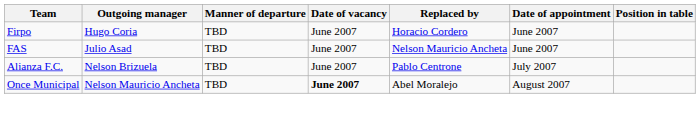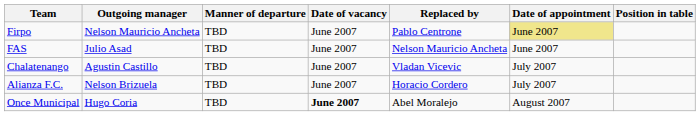 <table class="wikitable">
 <tr>
 <th>Team</th>
 <th>Outgoing manager</th>
 <th>Manner of departure</th>
 <th>Date of vacancy</th>
 <th>Replaced by</th>
 <th>Date of appointment</th>
 <th>Position in table</th>
 </tr>
 <tr>
 <td><a href='#'>Firpo</a></td>
-<td> <a href='#'>Hugo Coria</a></td>
+<td> <a href='#'>Nelson Mauricio Ancheta</a></td>
 <td>TBD</td>
 <td>June 2007</td>
-<td> <a href='#'>Horacio Cordero</a></td>
-<td>June 2007</td>
+<td> <a href='#'>Pablo Centrone</a></td>
+<td style="background: khaki;">June 2007</td>
 <td></td>
 </tr>
 <tr>
 <td><a href='#'>FAS</a></td>
 <td> <a href='#'>Julio Asad</a></td>
 <td>TBD</td>
 <td>June 2007</td>
 <td> <a href='#'>Nelson Mauricio Ancheta</a></td>
 <td>June 2007</td>
 <td></td>
 </tr>
 <tr>
+<td><a href='#'>Chalatenango</a></td>
+<td> <a href='#'>Agustin Castillo</a></td>
+<td>TBD</td>
+<td>June 2007</td>
+<td> <a href='#'>Vladan Vicevic</a></td>
+<td>July 2007</td>
+<td></td>
+</tr>
+<tr>
 <td><a href='#'>Alianza F.C.</a></td>
 <td> <a href='#'>Nelson Brizuela</a></td>
 <td>TBD</td>
 <td>June 2007</td>
-<td> <a href='#'>Pablo Centrone</a></td>
+<td> <a href='#'>Horacio Cordero</a></td>
 <td>July 2007</td>
 <td></td>
 </tr>
 <tr>
 <td><a href='#'>Once Municipal</a></td>
-<td> <a href='#'>Nelson Mauricio Ancheta</a></td>
+<td> <a href='#'>Hugo Coria</a></td>
 <td>TBD</td>
 <td><strong>June 2007</strong></td>
 <td> Abel Moralejo</td>
 <td>August 2007</td>
 <td></td>
 </tr>
 </table>
